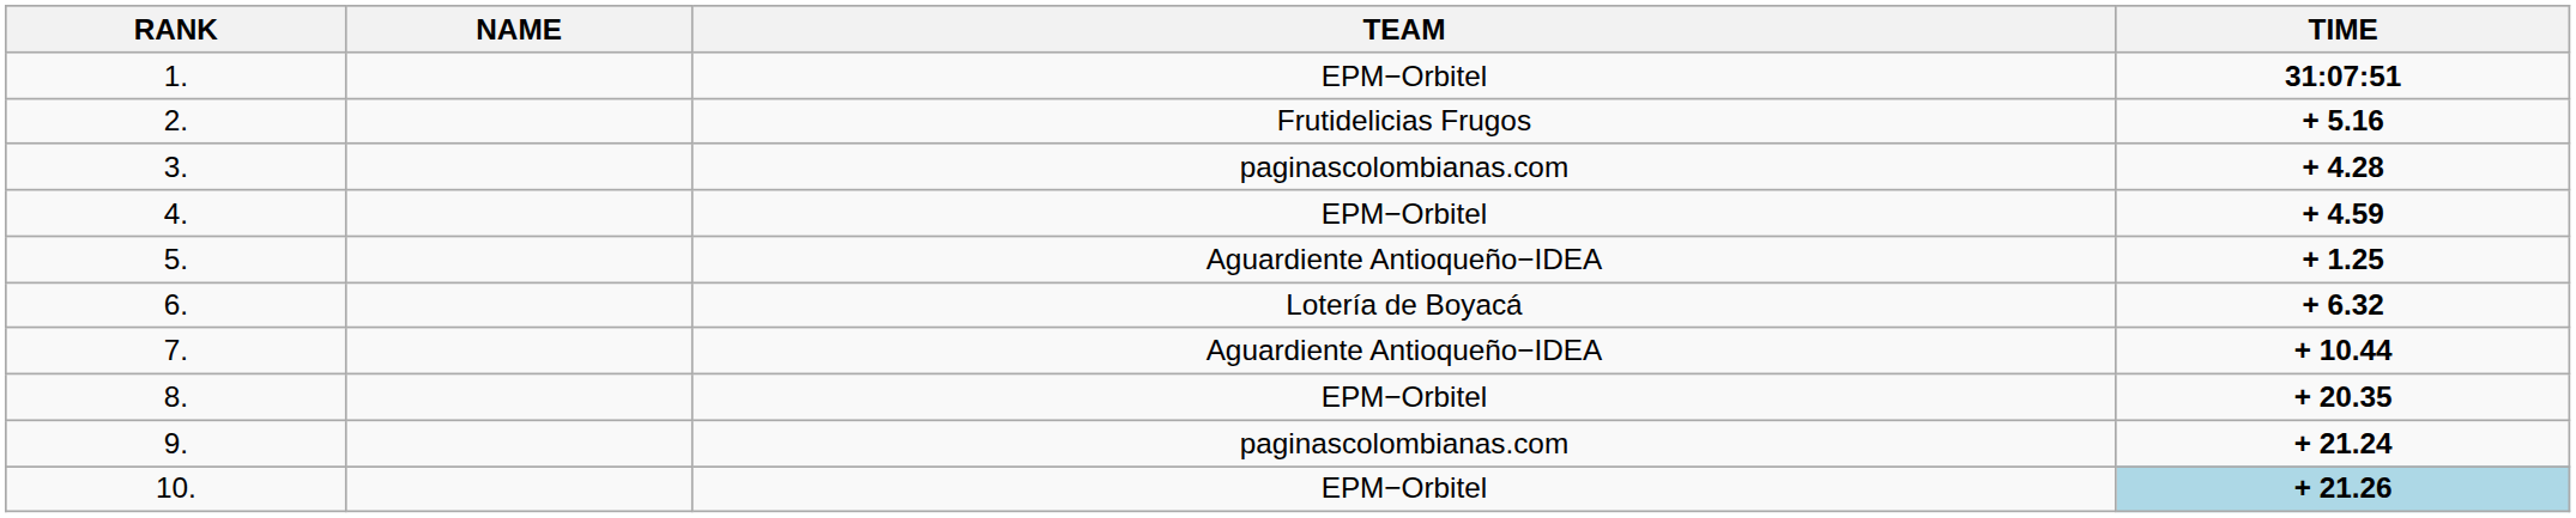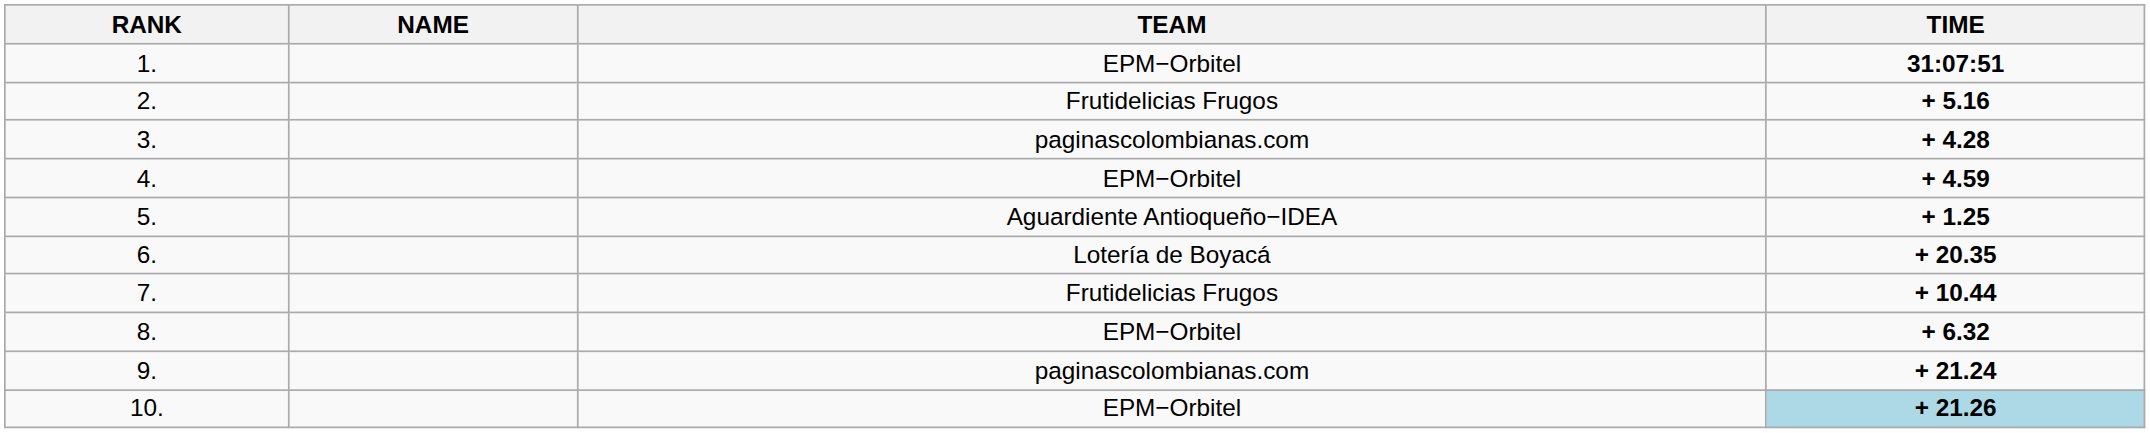 <table class="wikitable"  style="font-size:90%; width:80%;">
 <tr>
 <th>RANK</th>
 <th>NAME</th>
 <th>TEAM</th>
 <th>TIME</th>
 </tr>
 <tr>
 <td style="text-align:center;">1.</td>
 <td></td>
 <td style="text-align:center;">EPM−Orbitel</td>
 <td style="text-align:center;"><strong>31:07:51</strong></td>
 </tr>
 <tr>
 <td style="text-align:center;">2.</td>
 <td></td>
 <td style="text-align:center;">Frutidelicias Frugos</td>
 <td style="text-align:center;"><strong>+ 5.16</strong></td>
 </tr>
 <tr>
 <td style="text-align:center;">3.</td>
 <td></td>
 <td style="text-align:center;">paginascolombianas.com</td>
 <td style="text-align:center;"><strong>+ 4.28</strong></td>
 </tr>
 <tr>
 <td style="text-align:center;">4.</td>
 <td></td>
 <td style="text-align:center;">EPM−Orbitel</td>
 <td style="text-align:center;"><strong>+ 4.59</strong></td>
 </tr>
 <tr>
 <td style="text-align:center;">5.</td>
 <td></td>
 <td style="text-align:center;">Aguardiente Antioqueño−IDEA</td>
 <td style="text-align:center;"><strong>+ 1.25</strong></td>
 </tr>
 <tr>
 <td style="text-align:center;">6.</td>
 <td></td>
 <td style="text-align:center;">Lotería de Boyacá</td>
-<td style="text-align:center;"><strong>+ 6.32</strong></td>
+<td style="text-align:center;"><strong>+ 20.35</strong></td>
 </tr>
 <tr>
 <td style="text-align:center;">7.</td>
 <td></td>
-<td style="text-align:center;">Aguardiente Antioqueño−IDEA</td>
+<td style="text-align:center;">Frutidelicias Frugos</td>
 <td style="text-align:center;"><strong>+ 10.44</strong></td>
 </tr>
 <tr>
 <td style="text-align:center;">8.</td>
 <td></td>
 <td style="text-align:center;">EPM−Orbitel</td>
-<td style="text-align:center;"><strong>+ 20.35</strong></td>
+<td style="text-align:center;"><strong>+ 6.32</strong></td>
 </tr>
 <tr>
 <td style="text-align:center;">9.</td>
 <td></td>
 <td style="text-align:center;">paginascolombianas.com</td>
 <td style="text-align:center;"><strong>+ 21.24</strong></td>
 </tr>
 <tr>
 <td style="text-align:center;">10.</td>
 <td></td>
 <td style="text-align:center;">EPM−Orbitel</td>
 <td style="background: lightblue; text-align:center;"><strong>+ 21.26</strong></td>
 </tr>
 </table>
